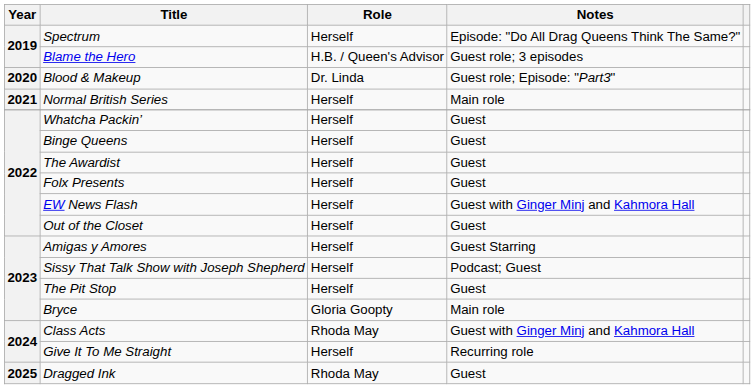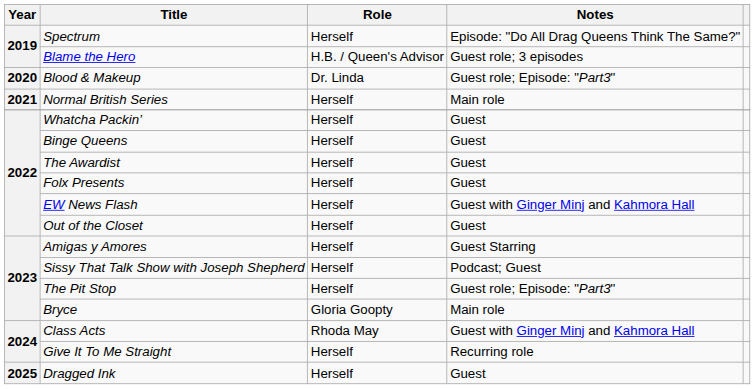 <table class="wikitable plainrowheaders sortable">
 <tr>
 <th scope="col">Year</th>
 <th scope="col">Title</th>
 <th scope="col">Role</th>
 <th scope="col">Notes</th>
 <th scope="col"></th>
 </tr>
 <tr>
 <th scope="row" rowspan="2">2019</th>
 <td><em>Spectrum</em></td>
 <td>Herself</td>
 <td>Episode: "Do All Drag Queens Think The Same?"</td>
 <td></td>
 </tr>
 <tr>
 <td><em><a href='#'>Blame the Hero</a></em></td>
 <td>H.B. / Queen's Advisor</td>
 <td>Guest role; 3 episodes</td>
 <td></td>
 </tr>
 <tr>
 <th scope="row" rowspan="1">2020</th>
 <td><em>Blood & Makeup</em></td>
 <td>Dr. Linda</td>
 <td>Guest role; Episode: "<em>Part3</em>"</td>
 <td></td>
 </tr>
 <tr>
 <th scope="row" rowspan="1">2021</th>
 <td><em>Normal British Series</em></td>
 <td>Herself</td>
 <td>Main role</td>
 <td></td>
 </tr>
 <tr>
 </tr>
 <tr>
 <th scope="row" rowspan="6">2022</th>
 <td><em>Whatcha Packin’</em></td>
 <td>Herself</td>
 <td>Guest</td>
 <td></td>
 </tr>
 <tr>
 <td><em>Binge Queens</em></td>
 <td>Herself</td>
 <td>Guest</td>
 <td></td>
 </tr>
 <tr>
 <td><em>The Awardist</em></td>
 <td>Herself</td>
 <td>Guest</td>
 <td></td>
 </tr>
 <tr>
 <td><em>Folx Presents</em></td>
 <td>Herself</td>
 <td>Guest</td>
 <td></td>
 </tr>
 <tr>
 <td><em><a href='#'>EW</a> News Flash</em></td>
 <td>Herself</td>
 <td>Guest with <a href='#'>Ginger Minj</a> and <a href='#'>Kahmora Hall</a></td>
 <td></td>
 </tr>
 <tr>
 <td><em>Out of the Closet</em></td>
 <td>Herself</td>
 <td>Guest</td>
 <td></td>
 </tr>
 <tr>
 <th scope="row" rowspan="4">2023</th>
 <td><em>Amigas y Amores</em></td>
 <td>Herself</td>
 <td>Guest Starring</td>
 <td></td>
 </tr>
 <tr>
 <td><em>Sissy That Talk Show with Joseph Shepherd</em></td>
 <td>Herself</td>
 <td>Podcast; Guest</td>
 <td style="text-align: center;"></td>
 </tr>
 <tr>
 <td><em>The Pit Stop</em></td>
 <td>Herself</td>
-<td>Guest</td>
+<td>Guest role; Episode: "<em>Part3</em>"</td>
 <td></td>
 </tr>
 <tr>
 <td><em>Bryce</em></td>
 <td>Gloria Goopty</td>
 <td>Main role</td>
 <td></td>
 </tr>
 <tr>
 <th scope="row" rowspan="2">2024</th>
 <td><em>Class Acts</em></td>
 <td>Rhoda May</td>
 <td>Guest with <a href='#'>Ginger Minj</a> and <a href='#'>Kahmora Hall</a></td>
 <td></td>
 </tr>
 <tr>
 <td><em>Give It To Me Straight</em></td>
 <td>Herself</td>
 <td>Recurring role</td>
 <td></td>
 </tr>
 <tr>
 <th scope="row" rowspan="1">2025</th>
 <td><em>Dragged Ink</em></td>
-<td>Rhoda May</td>
+<td>Herself</td>
 <td>Guest</td>
 <td></td>
 </tr>
 </table>
